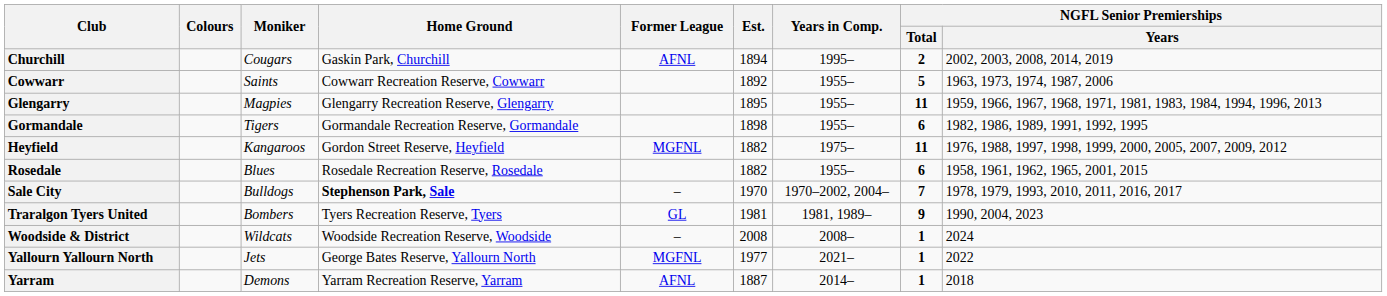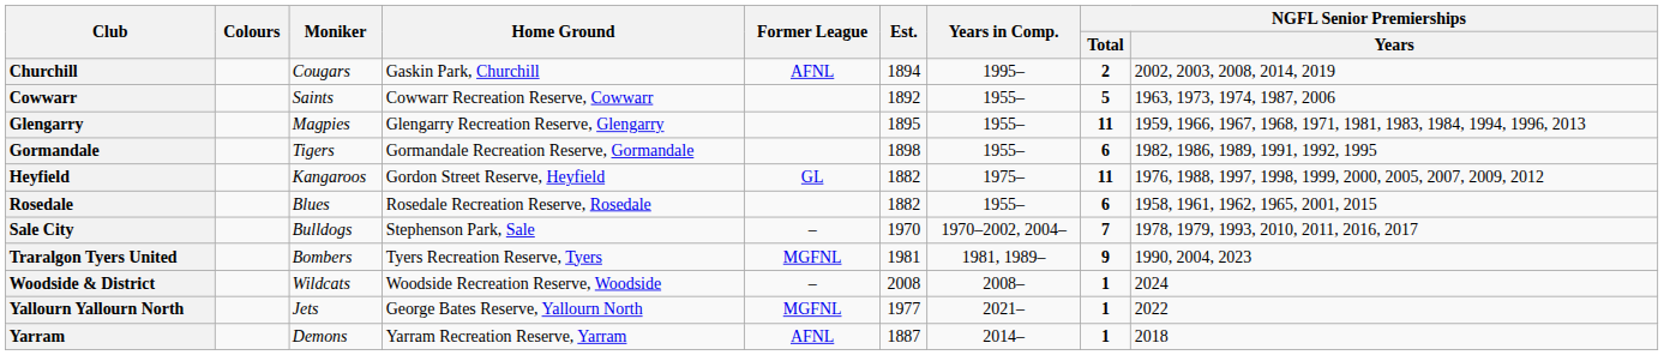 <table class="wikitable sortable" style="width:100%; text-align:center">
 <tr>
 <th rowspan="2">Club</th>
 <th rowspan="2">Colours</th>
 <th rowspan="2">Moniker</th>
 <th rowspan="2">Home Ground</th>
 <th rowspan="2">Former League</th>
 <th rowspan="2">Est.</th>
 <th rowspan="2">Years in Comp.</th>
 <th colspan="2">NGFL Senior Premierships</th>
 </tr>
 <tr>
 <th>Total</th>
 <th class="unsortable">Years</th>
 </tr>
 <tr>
 <th style="text-align:left">Churchill</th>
 <td></td>
 <td align="left"><em>Cougars</em></td>
 <td align="left">Gaskin Park, <a href='#'>Churchill</a></td>
 <td><a href='#'>AFNL</a></td>
 <td>1894</td>
 <td>1995–</td>
 <td><strong>2</strong></td>
 <td align="left">2002, 2003, 2008, 2014, 2019</td>
 </tr>
 <tr>
 <th style="text-align:left">Cowwarr</th>
 <td></td>
 <td align="left"><em>Saints</em></td>
 <td align="left">Cowwarr Recreation Reserve, <a href='#'>Cowwarr</a></td>
 <td></td>
 <td>1892</td>
 <td>1955–</td>
 <td><strong>5</strong></td>
 <td align="left">1963, 1973, 1974, 1987, 2006</td>
 </tr>
 <tr>
 <th style="text-align:left">Glengarry</th>
 <td></td>
 <td align="left"><em>Magpies</em></td>
 <td align="left">Glengarry Recreation Reserve, <a href='#'>Glengarry</a></td>
 <td></td>
 <td>1895</td>
 <td>1955–</td>
 <td><strong>11</strong></td>
 <td align="left">1959, 1966, 1967, 1968, 1971, 1981, 1983, 1984, 1994, 1996, 2013</td>
 </tr>
 <tr>
 <th style="text-align:left">Gormandale</th>
 <td></td>
 <td align="left"><em>Tigers</em></td>
 <td align="left">Gormandale Recreation Reserve, <a href='#'>Gormandale</a></td>
 <td></td>
 <td>1898</td>
 <td>1955–</td>
 <td><strong>6</strong></td>
 <td align="left">1982, 1986, 1989, 1991, 1992, 1995</td>
 </tr>
 <tr>
 <th style="text-align:left">Heyfield</th>
 <td></td>
 <td align="left"><em>Kangaroos</em></td>
 <td align="left">Gordon Street Reserve, <a href='#'>Heyfield</a></td>
-<td><a href='#'>MGFNL</a></td>
+<td><a href='#'>GL</a></td>
 <td>1882</td>
 <td>1975–</td>
 <td><strong>11</strong></td>
 <td align="left">1976, 1988, 1997, 1998, 1999, 2000, 2005, 2007, 2009, 2012</td>
 </tr>
 <tr>
 <th style="text-align:left">Rosedale</th>
 <td></td>
 <td align="left"><em>Blues</em></td>
 <td align="left">Rosedale Recreation Reserve, <a href='#'>Rosedale</a></td>
 <td></td>
 <td>1882</td>
 <td>1955–</td>
 <td><strong>6</strong></td>
 <td align="left">1958, 1961, 1962, 1965, 2001, 2015</td>
 </tr>
 <tr>
 <th style="text-align:left">Sale City</th>
 <td></td>
 <td align="left"><em>Bulldogs</em></td>
-<td align="left"><strong>Stephenson Park, <a href='#'>Sale</a></strong></td>
+<td align="left">Stephenson Park, <a href='#'>Sale</a></td>
 <td>–</td>
 <td>1970</td>
 <td>1970–2002, 2004–</td>
 <td><strong>7</strong></td>
 <td align="left">1978, 1979, 1993, 2010, 2011, 2016, 2017</td>
 </tr>
 <tr>
 <th style="text-align:left">Traralgon Tyers United</th>
 <td></td>
 <td align="left"><em>Bombers</em></td>
 <td align="left">Tyers Recreation Reserve, <a href='#'>Tyers</a></td>
-<td><a href='#'>GL</a></td>
+<td><a href='#'>MGFNL</a></td>
 <td>1981</td>
 <td>1981, 1989–</td>
 <td><strong>9</strong></td>
 <td align="left">1990, 2004, 2023</td>
 </tr>
 <tr>
 <th style="text-align:left">Woodside & District</th>
 <td></td>
 <td align="left"><em>Wildcats</em></td>
 <td align="left">Woodside Recreation Reserve, <a href='#'>Woodside</a></td>
 <td>–</td>
 <td>2008</td>
 <td>2008–</td>
 <td><strong>1</strong></td>
 <td align="left">2024</td>
 </tr>
 <tr>
 <th style="text-align:left">Yallourn Yallourn North</th>
 <td></td>
 <td align="left"><em>Jets</em></td>
 <td align="left">George Bates Reserve, <a href='#'>Yallourn North</a></td>
 <td><a href='#'>MGFNL</a></td>
 <td>1977</td>
 <td>2021–</td>
 <td><strong>1</strong></td>
 <td align="left">2022</td>
 </tr>
 <tr>
 <th style="text-align:left">Yarram</th>
 <td></td>
 <td align="left"><em>Demons</em></td>
 <td align="left">Yarram Recreation Reserve, <a href='#'>Yarram</a></td>
 <td><a href='#'>AFNL</a></td>
 <td>1887</td>
 <td>2014–</td>
 <td><strong>1</strong></td>
 <td align="left">2018</td>
 </tr>
 </table>
